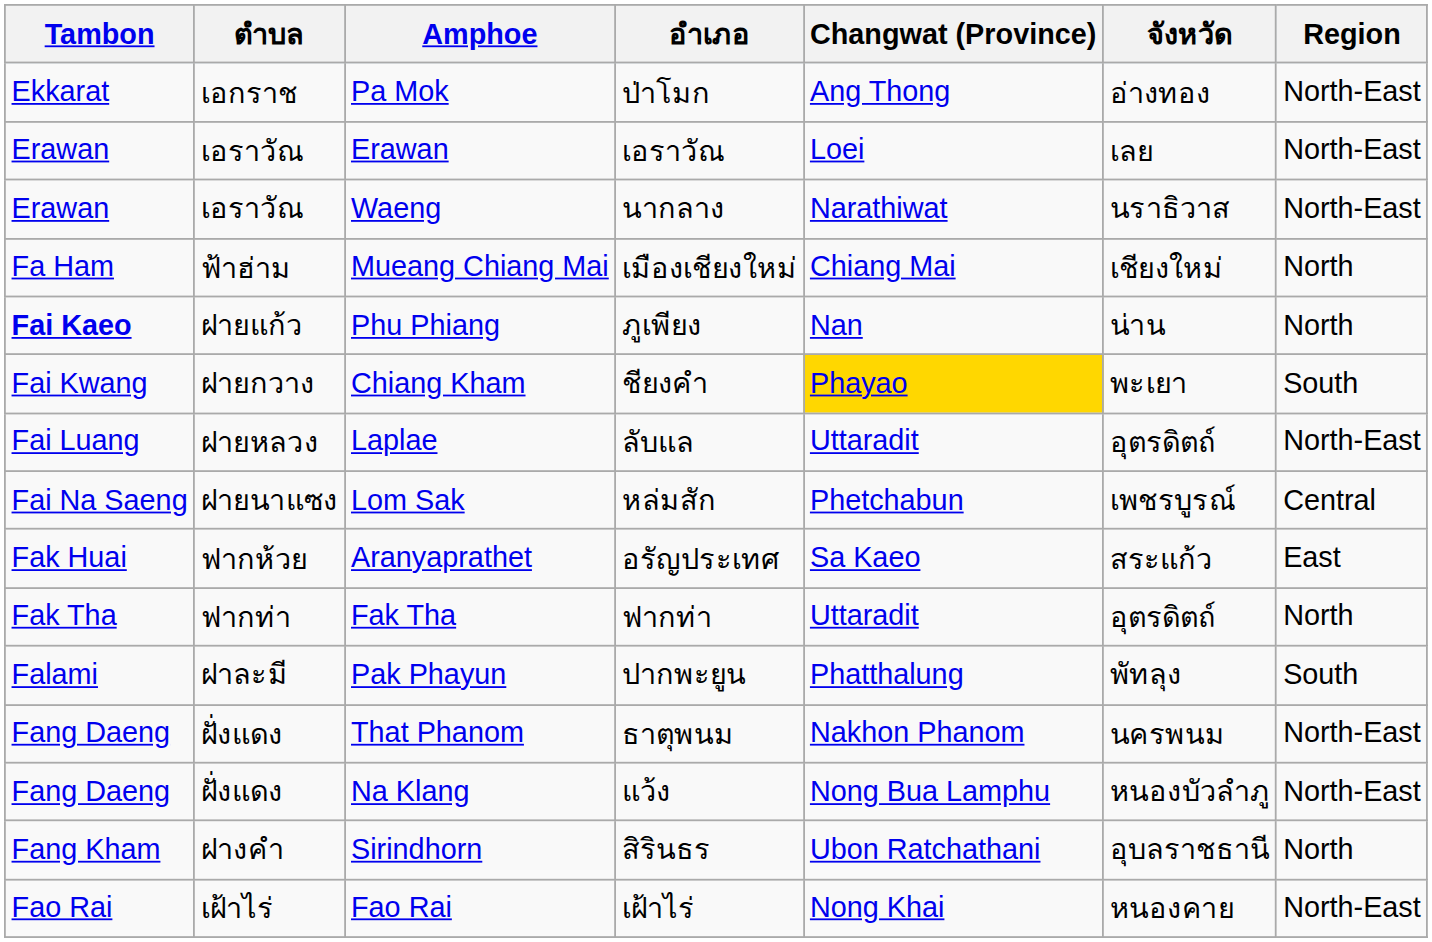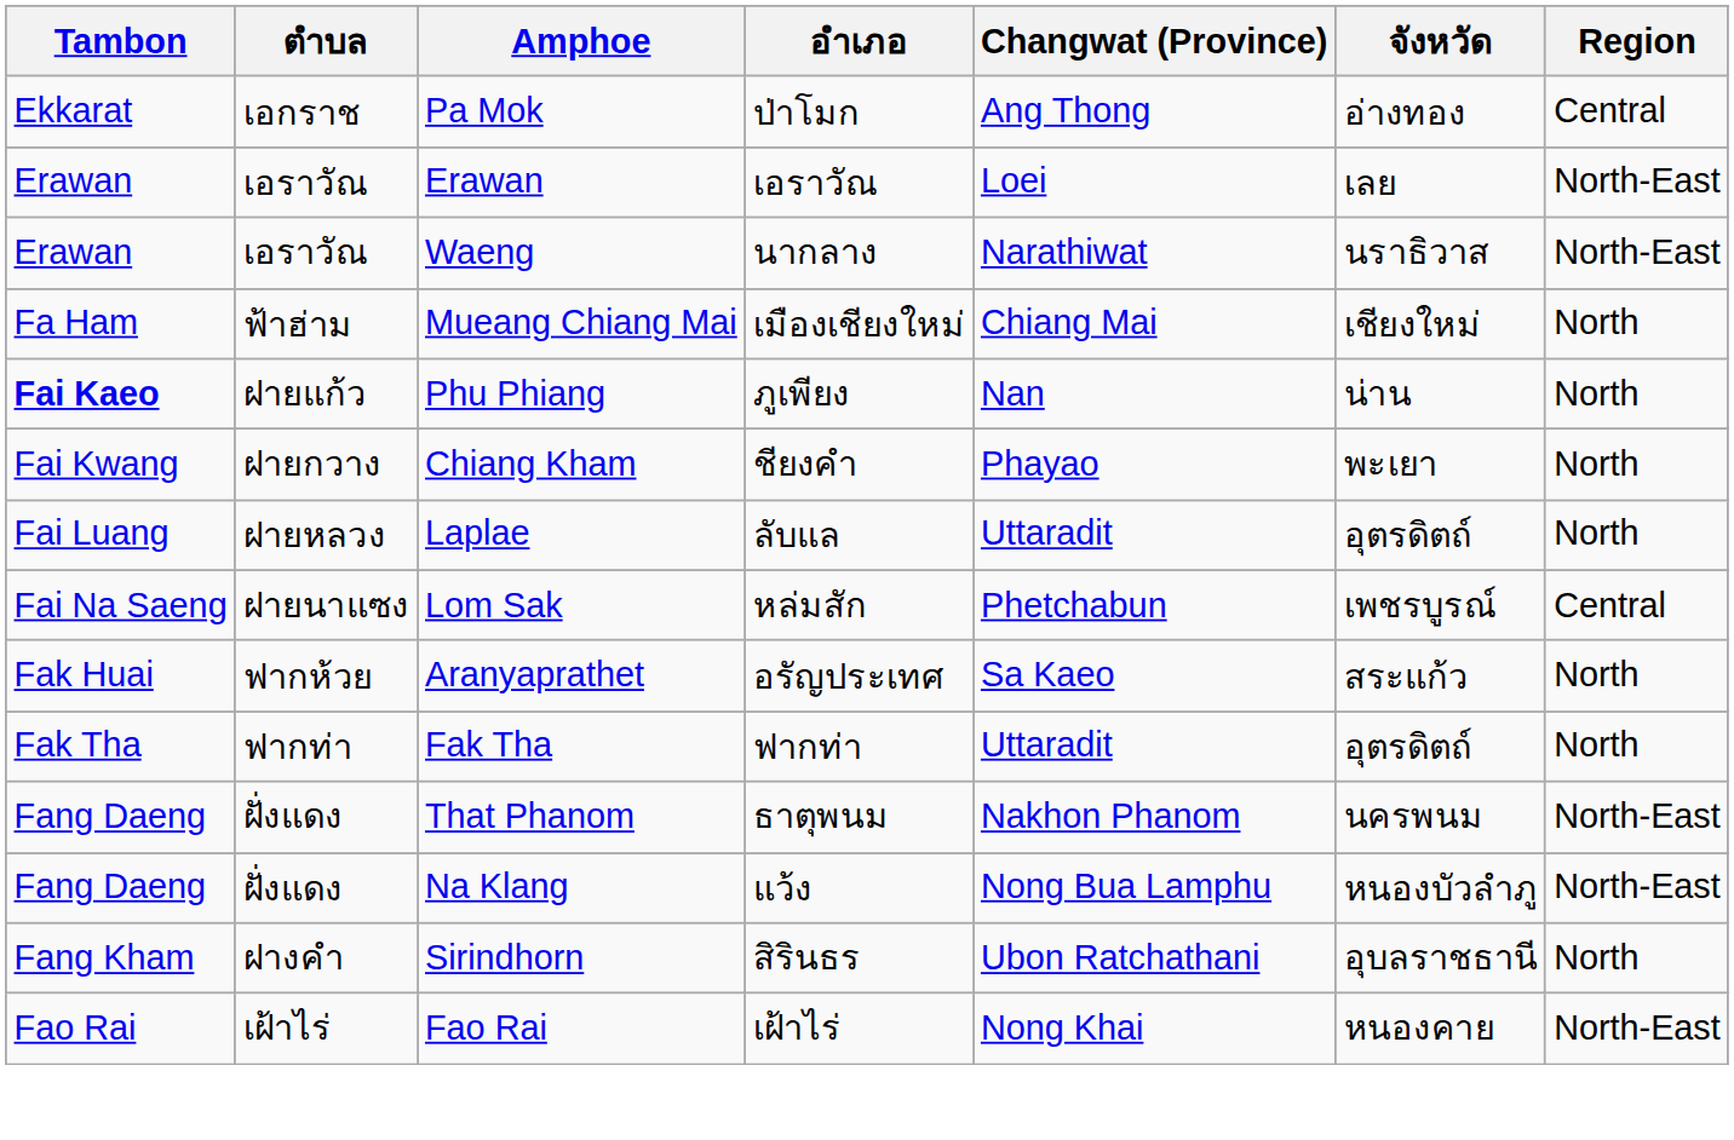 <table class="wikitable sortable">
 <tr align=center style="background:#d8edff">
 <th><a href='#'>Tambon</a></th>
 <th>ตำบล</th>
 <th><a href='#'>Amphoe</a></th>
 <th>อำเภอ</th>
 <th>Changwat (Province)</th>
 <th>จังหวัด</th>
 <th>Region</th>
 </tr>
 <tr>
 <td><a href='#'>Ekkarat</a></td>
 <td>เอกราช</td>
 <td><a href='#'>Pa Mok</a></td>
 <td>ป่าโมก</td>
 <td><a href='#'>Ang Thong</a></td>
 <td>อ่างทอง</td>
-<td>North-East</td>
+<td>Central</td>
 </tr>
 <tr>
 <td><a href='#'>Erawan</a></td>
 <td>เอราวัณ</td>
 <td><a href='#'>Erawan</a></td>
 <td>เอราวัณ</td>
 <td><a href='#'>Loei</a></td>
 <td>เลย</td>
 <td>North-East</td>
 </tr>
 <tr>
 <td><a href='#'>Erawan</a></td>
 <td>เอราวัณ</td>
 <td><a href='#'>Waeng</a></td>
 <td>นากลาง</td>
 <td><a href='#'>Narathiwat</a></td>
 <td>นราธิวาส</td>
 <td>North-East</td>
 </tr>
 <tr>
 <td><a href='#'>Fa Ham</a></td>
 <td>ฟ้าฮ่าม</td>
 <td><a href='#'>Mueang Chiang Mai</a></td>
 <td>เมืองเชียงใหม่</td>
 <td><a href='#'>Chiang Mai</a></td>
 <td>เชียงใหม่</td>
 <td>North</td>
 </tr>
 <tr>
 <td><strong><a href='#'>Fai Kaeo</a></strong></td>
 <td>ฝายแก้ว</td>
 <td><a href='#'>Phu Phiang</a></td>
 <td>ภูเพียง</td>
 <td><a href='#'>Nan</a></td>
 <td>น่าน</td>
 <td>North</td>
 </tr>
 <tr>
 <td><a href='#'>Fai Kwang</a></td>
 <td>ฝายกวาง</td>
 <td><a href='#'>Chiang Kham</a></td>
 <td>ชียงคำ</td>
-<td style="background: gold;"><a href='#'>Phayao</a></td>
+<td><a href='#'>Phayao</a></td>
 <td>พะเยา</td>
-<td>South</td>
+<td>North</td>
 </tr>
 <tr>
 <td><a href='#'>Fai Luang</a></td>
 <td>ฝายหลวง</td>
 <td><a href='#'>Laplae</a></td>
 <td>ลับแล</td>
 <td><a href='#'>Uttaradit</a></td>
 <td>อุตรดิตถ์</td>
-<td>North-East</td>
+<td>North</td>
 </tr>
 <tr>
 <td><a href='#'>Fai Na Saeng</a></td>
 <td>ฝายนาแซง</td>
 <td><a href='#'>Lom Sak</a></td>
 <td>หล่มสัก</td>
 <td><a href='#'>Phetchabun</a></td>
 <td>เพชรบูรณ์</td>
 <td>Central</td>
 </tr>
 <tr>
 <td><a href='#'>Fak Huai</a></td>
 <td>ฟากห้วย</td>
 <td><a href='#'>Aranyaprathet</a></td>
 <td>อรัญประเทศ</td>
 <td><a href='#'>Sa Kaeo</a></td>
 <td>สระแก้ว</td>
-<td>East</td>
+<td>North</td>
 </tr>
 <tr>
 <td><a href='#'>Fak Tha</a></td>
 <td>ฟากท่า</td>
 <td><a href='#'>Fak Tha</a></td>
 <td>ฟากท่า</td>
 <td><a href='#'>Uttaradit</a></td>
 <td>อุตรดิตถ์</td>
 <td>North</td>
-</tr>
-<tr>
-<td><a href='#'>Falami</a></td>
-<td>ฝาละมี</td>
-<td><a href='#'>Pak Phayun</a></td>
-<td>ปากพะยูน</td>
-<td><a href='#'>Phatthalung</a></td>
-<td>พัทลุง</td>
-<td>South</td>
 </tr>
 <tr>
 <td><a href='#'>Fang Daeng</a></td>
 <td>ฝั่งแดง</td>
 <td><a href='#'>That Phanom</a></td>
 <td>ธาตุพนม</td>
 <td><a href='#'>Nakhon Phanom</a></td>
 <td>นครพนม</td>
 <td>North-East</td>
 </tr>
 <tr>
 <td><a href='#'>Fang Daeng</a></td>
 <td>ฝั่งแดง</td>
 <td><a href='#'>Na Klang</a></td>
 <td>แว้ง</td>
 <td><a href='#'>Nong Bua Lamphu</a></td>
 <td>หนองบัวลำภู</td>
 <td>North-East</td>
 </tr>
 <tr>
 <td><a href='#'>Fang Kham</a></td>
 <td>ฝางคำ</td>
 <td><a href='#'>Sirindhorn</a></td>
 <td>สิรินธร</td>
 <td><a href='#'>Ubon Ratchathani</a></td>
 <td>อุบลราชธานี</td>
 <td>North</td>
 </tr>
 <tr>
 <td><a href='#'>Fao Rai</a></td>
 <td>เฝ้าไร่</td>
 <td><a href='#'>Fao Rai</a></td>
 <td>เฝ้าไร่</td>
 <td><a href='#'>Nong Khai</a></td>
 <td>หนองคาย</td>
 <td>North-East</td>
 </tr>
 <tr>
 </tr>
 </table>
